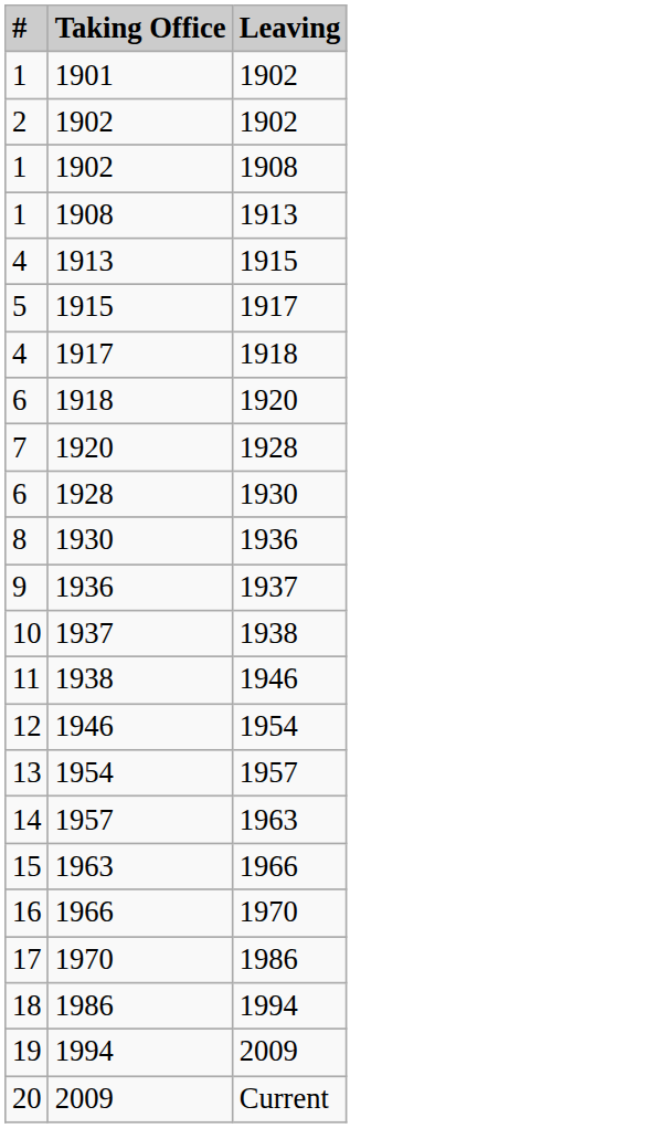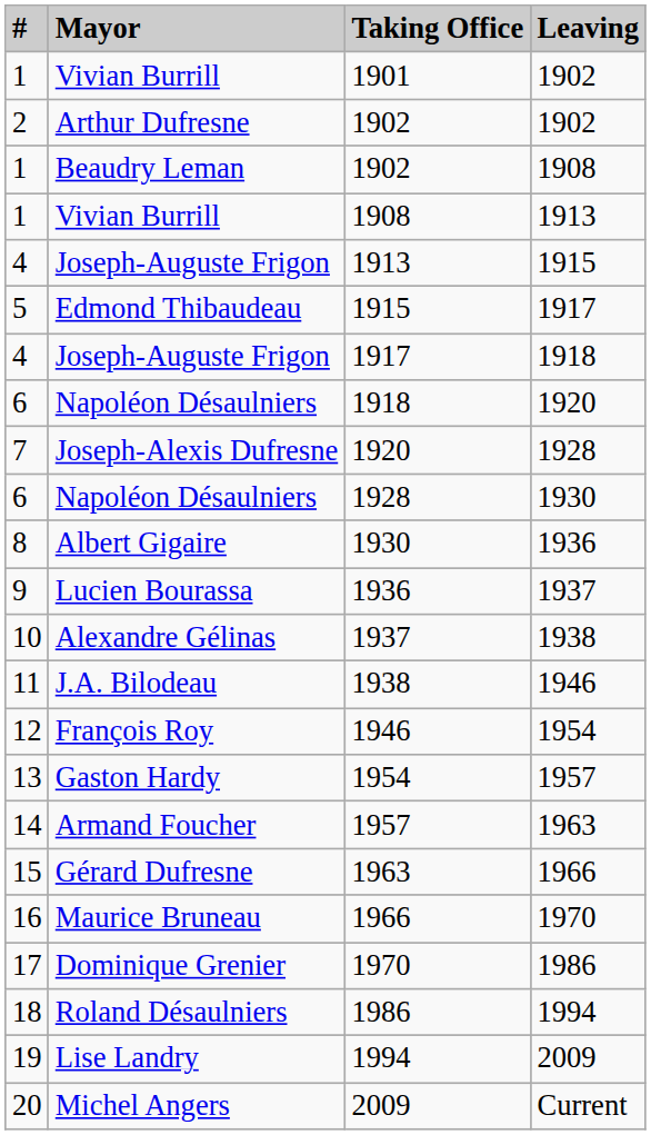 <table class="wikitable">
 <tr>
 <td bgcolor=#cccccc><strong>#</strong></td>
+<td bgcolor=#cccccc><strong>Mayor</strong></td>
 <td bgcolor=#cccccc><strong>Taking Office</strong></td>
 <td bgcolor=#cccccc><strong>Leaving</strong></td>
 </tr>
 <tr>
 <td>1</td>
+<td><a href='#'>Vivian Burrill</a></td>
 <td>1901</td>
 <td>1902</td>
 </tr>
 <tr>
 <td>2</td>
+<td><a href='#'>Arthur Dufresne</a></td>
 <td>1902</td>
 <td>1902</td>
 </tr>
 <tr>
 <td>1</td>
+<td><a href='#'>Beaudry Leman</a></td>
 <td>1902</td>
 <td>1908 </td>
 </tr>
 <tr>
 <td>1</td>
+<td><a href='#'>Vivian Burrill</a></td>
 <td>1908</td>
 <td>1913</td>
 </tr>
 <tr>
 <td>4</td>
+<td><a href='#'>Joseph-Auguste Frigon</a></td>
 <td>1913</td>
 <td>1915</td>
 </tr>
 <tr>
 <td>5</td>
+<td><a href='#'>Edmond Thibaudeau</a></td>
 <td>1915</td>
 <td>1917</td>
 </tr>
 <tr>
 <td>4</td>
+<td><a href='#'>Joseph-Auguste Frigon</a></td>
 <td>1917</td>
 <td>1918</td>
 </tr>
 <tr>
 <td>6</td>
+<td><a href='#'>Napoléon Désaulniers</a></td>
 <td>1918</td>
 <td>1920</td>
 </tr>
 <tr>
 <td>7</td>
+<td><a href='#'>Joseph-Alexis Dufresne</a></td>
 <td>1920</td>
 <td>1928</td>
 </tr>
 <tr>
 <td>6</td>
+<td><a href='#'>Napoléon Désaulniers</a></td>
 <td>1928</td>
 <td>1930</td>
 </tr>
 <tr>
 <td>8</td>
+<td><a href='#'>Albert Gigaire</a></td>
 <td>1930</td>
 <td>1936</td>
 </tr>
 <tr>
 <td>9</td>
+<td><a href='#'>Lucien Bourassa</a></td>
 <td>1936</td>
 <td>1937 </td>
 </tr>
 <tr>
 <td>10</td>
+<td><a href='#'>Alexandre Gélinas</a></td>
 <td>1937</td>
 <td>1938</td>
 </tr>
 <tr>
 <td>11</td>
+<td><a href='#'>J.A. Bilodeau</a></td>
 <td>1938</td>
 <td>1946</td>
 </tr>
 <tr>
 <td>12</td>
+<td><a href='#'>François Roy</a></td>
 <td>1946</td>
 <td>1954</td>
 </tr>
 <tr>
 <td>13</td>
+<td><a href='#'>Gaston Hardy</a></td>
 <td>1954</td>
 <td>1957 </td>
 </tr>
 <tr>
 <td>14</td>
+<td><a href='#'>Armand Foucher</a></td>
 <td>1957</td>
 <td>1963 </td>
 </tr>
 <tr>
 <td>15</td>
+<td><a href='#'>Gérard Dufresne</a></td>
 <td>1963</td>
 <td>1966</td>
 </tr>
 <tr>
 <td>16</td>
+<td><a href='#'>Maurice Bruneau</a></td>
 <td>1966</td>
 <td>1970</td>
 </tr>
 <tr>
 <td>17</td>
+<td><a href='#'>Dominique Grenier</a></td>
 <td>1970</td>
 <td>1986</td>
 </tr>
 <tr>
 <td>18</td>
+<td><a href='#'>Roland Désaulniers</a></td>
 <td>1986</td>
 <td>1994</td>
 </tr>
 <tr>
 <td>19</td>
+<td><a href='#'>Lise Landry</a></td>
 <td>1994</td>
 <td>2009</td>
 </tr>
 <tr>
 <td>20</td>
+<td><a href='#'>Michel Angers</a></td>
 <td>2009</td>
 <td>Current</td>
 </tr>
 </table>
